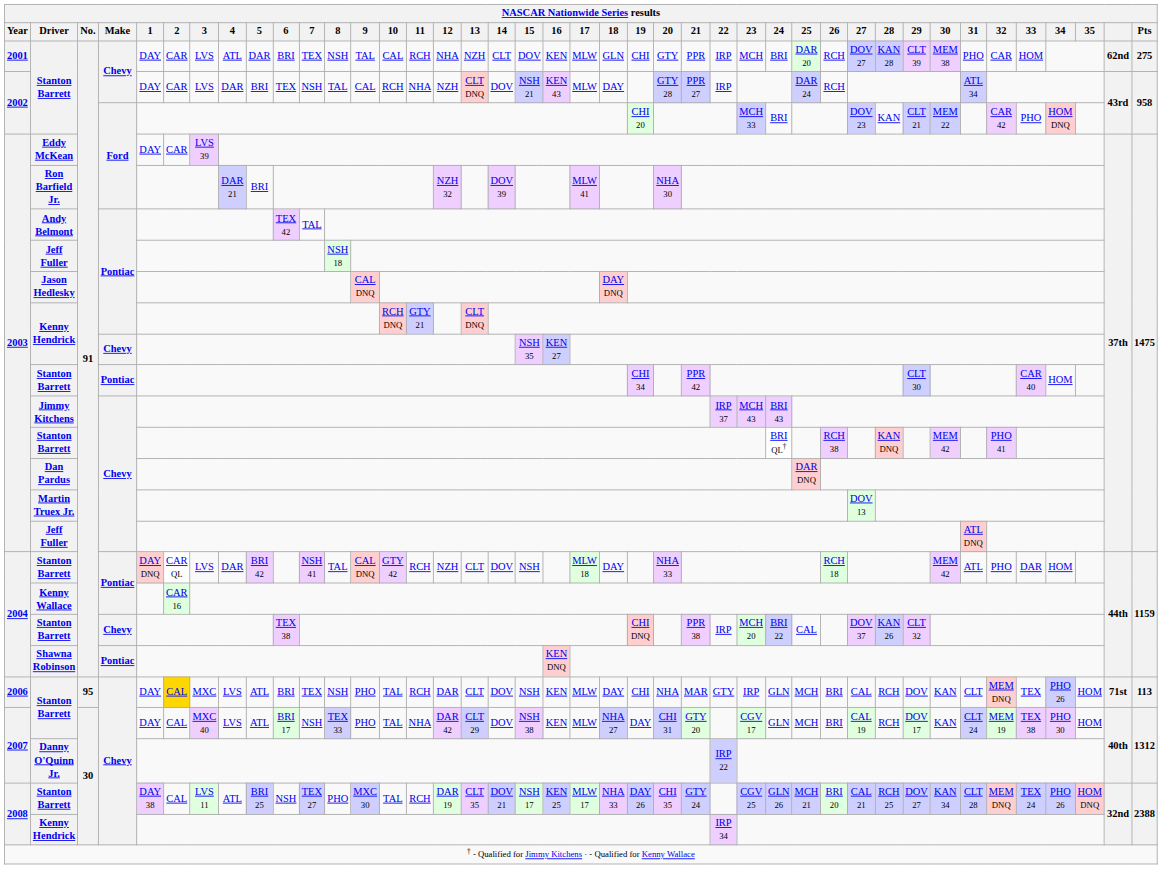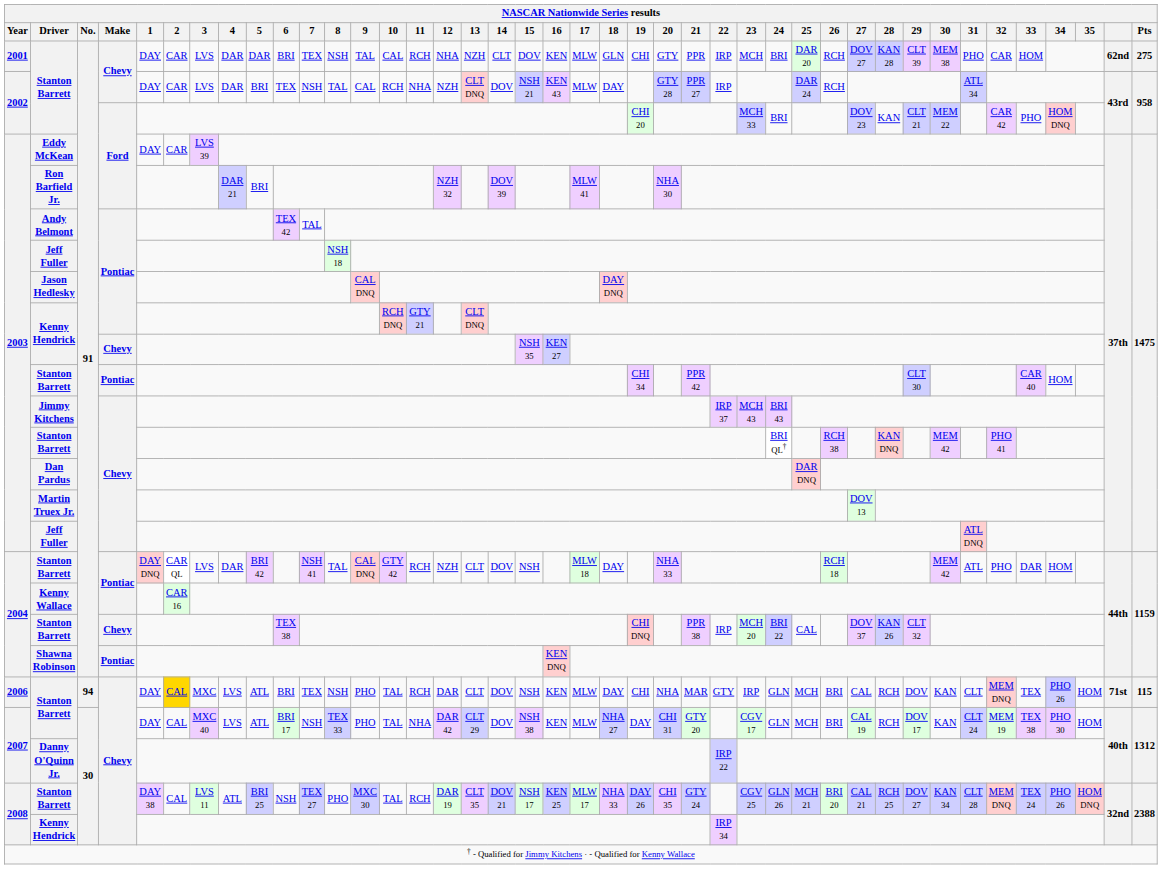 <table class="wikitable" style="text-align:center; font-size:75%">
 <tr>
 <th colspan=45><a href='#'>NASCAR Nationwide Series</a> results</th>
 </tr>
 <tr>
 <th>Year</th>
 <th>Driver</th>
 <th>No.</th>
 <th>Make</th>
 <th>1</th>
 <th>2</th>
 <th>3</th>
 <th>4</th>
 <th>5</th>
 <th>6</th>
 <th>7</th>
 <th>8</th>
 <th>9</th>
 <th>10</th>
 <th>11</th>
 <th>12</th>
 <th>13</th>
 <th>14</th>
 <th>15</th>
 <th>16</th>
 <th>17</th>
 <th>18</th>
 <th>19</th>
 <th>20</th>
 <th>21</th>
 <th>22</th>
 <th>23</th>
 <th>24</th>
 <th>25</th>
 <th>26</th>
 <th>27</th>
 <th>28</th>
 <th>29</th>
 <th>30</th>
 <th>31</th>
 <th>32</th>
 <th>33</th>
 <th>34</th>
 <th>35</th>
 <th></th>
 <th>Pts</th>
 </tr>
 <tr>
 <th><a href='#'>2001</a></th>
 <th rowspan=3><a href='#'>Stanton Barrett</a></th>
 <th rowspan=20>91</th>
 <th rowspan=2><a href='#'>Chevy</a></th>
 <td><a href='#'>DAY</a></td>
 <td><a href='#'>CAR</a></td>
 <td><a href='#'>LVS</a></td>
-<td><a href='#'>ATL</a></td>
+<td><a href='#'>DAR</a></td>
 <td><a href='#'>DAR</a></td>
 <td><a href='#'>BRI</a></td>
 <td><a href='#'>TEX</a></td>
 <td><a href='#'>NSH</a></td>
 <td><a href='#'>TAL</a></td>
 <td><a href='#'>CAL</a></td>
 <td><a href='#'>RCH</a></td>
 <td><a href='#'>NHA</a></td>
 <td><a href='#'>NZH</a></td>
 <td><a href='#'>CLT</a></td>
 <td><a href='#'>DOV</a></td>
 <td><a href='#'>KEN</a></td>
 <td><a href='#'>MLW</a></td>
 <td><a href='#'>GLN</a></td>
 <td><a href='#'>CHI</a></td>
 <td><a href='#'>GTY</a></td>
 <td><a href='#'>PPR</a></td>
 <td><a href='#'>IRP</a></td>
 <td><a href='#'>MCH</a></td>
 <td><a href='#'>BRI</a></td>
 <td style="background:#DFFFDF;"><a href='#'>DAR</a><br><small>20</small></td>
 <td><a href='#'>RCH</a></td>
 <td style="background:#CFCFFF;"><a href='#'>DOV</a><br><small>27</small></td>
 <td style="background:#CFCFFF;"><a href='#'>KAN</a><br><small>28</small></td>
 <td style="background:#EFCFFF;"><a href='#'>CLT</a><br><small>39</small></td>
 <td style="background:#EFCFFF;"><a href='#'>MEM</a><br><small>38</small></td>
 <td><a href='#'>PHO</a></td>
 <td><a href='#'>CAR</a></td>
 <td><a href='#'>HOM</a></td>
 <td colspan=2></td>
 <th>62nd</th>
 <th>275</th>
 </tr>
 <tr>
 <th rowspan=2><a href='#'>2002</a></th>
 <td><a href='#'>DAY</a></td>
 <td><a href='#'>CAR</a></td>
 <td><a href='#'>LVS</a></td>
 <td><a href='#'>DAR</a></td>
 <td><a href='#'>BRI</a></td>
 <td><a href='#'>TEX</a></td>
 <td><a href='#'>NSH</a></td>
 <td><a href='#'>TAL</a></td>
 <td><a href='#'>CAL</a></td>
 <td><a href='#'>RCH</a></td>
 <td><a href='#'>NHA</a></td>
 <td><a href='#'>NZH</a></td>
 <td style="background:#FFCFCF;"><a href='#'>CLT</a><br><small>DNQ</small></td>
 <td><a href='#'>DOV</a></td>
 <td style="background:#CFCFFF;"><a href='#'>NSH</a><br><small>21</small></td>
 <td style="background:#EFCFFF;"><a href='#'>KEN</a><br><small>43</small></td>
 <td><a href='#'>MLW</a></td>
 <td><a href='#'>DAY</a></td>
 <td colspan=1></td>
 <td style="background:#CFCFFF;"><a href='#'>GTY</a><br><small>28</small></td>
 <td style="background:#CFCFFF;"><a href='#'>PPR</a><br><small>27</small></td>
 <td><a href='#'>IRP</a></td>
 <td colspan=2></td>
 <td style="background:#CFCFFF;"><a href='#'>DAR</a><br><small>24</small></td>
 <td><a href='#'>RCH</a></td>
 <td colspan=4></td>
 <td style="background:#CFCFFF;"><a href='#'>ATL</a><br><small>34</small></td>
 <td colspan=4></td>
 <th rowspan=2>43rd</th>
 <th rowspan=2>958</th>
 </tr>
 <tr>
 <th rowspan=3><a href='#'>Ford</a></th>
 <td colspan=18></td>
 <td style="background:#DFFFDF;"><a href='#'>CHI</a><br><small>20</small></td>
 <td colspan=3></td>
 <td style="background:#CFCFFF;"><a href='#'>MCH</a><br><small>33</small></td>
 <td><a href='#'>BRI</a></td>
 <td colspan=2></td>
 <td style="background:#CFCFFF;"><a href='#'>DOV</a><br><small>23</small></td>
 <td><a href='#'>KAN</a></td>
 <td style="background:#CFCFFF;"><a href='#'>CLT</a><br><small>21</small></td>
 <td style="background:#CFCFFF;"><a href='#'>MEM</a><br><small>22</small></td>
 <td colspan=1></td>
 <td style="background:#EFCFFF;"><a href='#'>CAR</a><br><small>42</small></td>
 <td><a href='#'>PHO</a></td>
 <td style="background:#FFCFCF;"><a href='#'>HOM</a><br><small>DNQ</small></td>
 </tr>
 <tr>
 <th rowspan=13><a href='#'>2003</a></th>
 <th><a href='#'>Eddy McKean</a></th>
 <td><a href='#'>DAY</a></td>
 <td><a href='#'>CAR</a></td>
 <td style="background:#EFCFFF;"><a href='#'>LVS</a><br><small>39</small></td>
 <td colspan=32></td>
 <th rowspan=13>37th</th>
 <th rowspan=13>1475</th>
 </tr>
 <tr>
 <th><a href='#'>Ron Barfield Jr.</a></th>
 <td colspan=3></td>
 <td style="background:#CFCFFF;"><a href='#'>DAR</a><br><small>21</small></td>
 <td><a href='#'>BRI</a></td>
 <td colspan=6></td>
 <td style="background:#EFCFFF;"><a href='#'>NZH</a><br><small>32</small></td>
 <td colspan=1></td>
 <td style="background:#EFCFFF;"><a href='#'>DOV</a><br><small>39</small></td>
 <td colspan=2></td>
 <td style="background:#EFCFFF;"><a href='#'>MLW</a><br><small>41</small></td>
 <td colspan=2></td>
 <td style="background:#EFCFFF;"><a href='#'>NHA</a><br><small>30</small></td>
 <td colspan=15></td>
 </tr>
 <tr>
 <th><a href='#'>Andy Belmont</a></th>
 <th rowspan=4><a href='#'>Pontiac</a></th>
 <td colspan=5></td>
 <td style="background:#EFCFFF;"><a href='#'>TEX</a><br><small>42</small></td>
 <td><a href='#'>TAL</a></td>
 <td colspan=28></td>
 </tr>
 <tr>
 <th><a href='#'>Jeff Fuller</a></th>
 <td colspan=7></td>
 <td style="background:#DFFFDF;"><a href='#'>NSH</a><br><small>18</small></td>
 <td colspan=27></td>
 </tr>
 <tr>
 <th><a href='#'>Jason Hedlesky</a></th>
 <td colspan=8></td>
 <td style="background:#FFCFCF;"><a href='#'>CAL</a><br><small>DNQ</small></td>
 <td colspan=8></td>
 <td style="background:#FFCFCF;"><a href='#'>DAY</a><br><small>DNQ</small></td>
 <td colspan=17></td>
 </tr>
 <tr>
 <th rowspan=2><a href='#'>Kenny Hendrick</a></th>
 <td colspan=9></td>
 <td style="background:#FFCFCF;"><a href='#'>RCH</a><br><small>DNQ</small></td>
 <td style="background:#CFCFFF;"><a href='#'>GTY</a><br><small>21</small></td>
 <td colspan=1></td>
 <td style="background:#FFCFCF;"><a href='#'>CLT</a><br><small>DNQ</small></td>
 <td colspan=22></td>
 </tr>
 <tr>
 <th><a href='#'>Chevy</a></th>
 <td colspan=14></td>
 <td style="background:#EFCFFF;"><a href='#'>NSH</a><br><small>35</small></td>
 <td style="background:#CFCFFF;"><a href='#'>KEN</a><br><small>27</small></td>
 <td colspan=19></td>
 </tr>
 <tr>
 <th><a href='#'>Stanton Barrett</a></th>
 <th><a href='#'>Pontiac</a></th>
 <td colspan=18></td>
 <td style="background:#EFCFFF;"><a href='#'>CHI</a><br><small>34</small></td>
 <td colspan=1></td>
 <td style="background:#EFCFFF;"><a href='#'>PPR</a><br><small>42</small></td>
 <td colspan=7></td>
 <td style="background:#CFCFFF;"><a href='#'>CLT</a><br><small>30</small></td>
 <td colspan=3></td>
 <td style="background:#EFCFFF;"><a href='#'>CAR</a><br><small>40</small></td>
 <td><a href='#'>HOM</a></td>
 <td colspan=1></td>
 </tr>
 <tr>
 <th><a href='#'>Jimmy Kitchens</a></th>
 <th rowspan=5><a href='#'>Chevy</a></th>
 <td colspan=21></td>
 <td style="background:#EFCFFF;"><a href='#'>IRP</a><br><small>37</small></td>
 <td style="background:#EFCFFF;"><a href='#'>MCH</a><br><small>43</small></td>
 <td style="background:#EFCFFF;"><a href='#'>BRI</a><br><small>43</small></td>
 <td colspan=11></td>
 </tr>
 <tr>
 <th><a href='#'>Stanton Barrett</a></th>
 <td colspan=23></td>
 <td style="background:#FFFFFF;"><a href='#'>BRI</a><br><small>QL<sup>†</sup></small></td>
 <td colspan=1></td>
 <td style="background:#EFCFFF;"><a href='#'>RCH</a><br><small>38</small></td>
 <td colspan=1></td>
 <td style="background:#FFCFCF;"><a href='#'>KAN</a><br><small>DNQ</small></td>
 <td colspan=1></td>
 <td style="background:#EFCFFF;"><a href='#'>MEM</a><br><small>42</small></td>
 <td colspan=1></td>
 <td style="background:#EFCFFF;"><a href='#'>PHO</a><br><small>41</small></td>
 <td colspan=3></td>
 </tr>
 <tr>
 <th><a href='#'>Dan Pardus</a></th>
 <td colspan=24></td>
 <td style="background:#FFCFCF;"><a href='#'>DAR</a><br><small>DNQ</small></td>
 <td colspan=10></td>
 </tr>
 <tr>
 <th><a href='#'>Martin Truex Jr.</a></th>
 <td colspan=26></td>
 <td style="background:#DFFFDF;"><a href='#'>DOV</a><br><small>13</small></td>
 <td colspan=8></td>
 </tr>
 <tr>
 <th><a href='#'>Jeff Fuller</a></th>
 <td colspan=30></td>
 <td style="background:#FFCFCF;"><a href='#'>ATL</a><br><small>DNQ</small></td>
 <td colspan=4></td>
 </tr>
 <tr>
 <th rowspan=4><a href='#'>2004</a></th>
 <th><a href='#'>Stanton Barrett</a></th>
 <th rowspan=2><a href='#'>Pontiac</a></th>
 <td style="background:#FFCFCF;"><a href='#'>DAY</a><br><small>DNQ</small></td>
 <td style="background:#ffffff;"><a href='#'>CAR</a><br><small>QL</small></td>
 <td><a href='#'>LVS</a></td>
 <td><a href='#'>DAR</a></td>
 <td style="background:#EFCFFF;"><a href='#'>BRI</a><br><small>42</small></td>
 <td colspan=1></td>
 <td style="background:#EFCFFF;"><a href='#'>NSH</a><br><small>41</small></td>
 <td><a href='#'>TAL</a></td>
 <td style="background:#FFCFCF;"><a href='#'>CAL</a><br><small>DNQ</small></td>
 <td style="background:#EFCFFF;"><a href='#'>GTY</a><br><small>42</small></td>
 <td><a href='#'>RCH</a></td>
 <td><a href='#'>NZH</a></td>
 <td><a href='#'>CLT</a></td>
 <td><a href='#'>DOV</a></td>
 <td><a href='#'>NSH</a></td>
 <td></td>
 <td style="background:#DFFFDF;"><a href='#'>MLW</a><br><small>18</small></td>
 <td><a href='#'>DAY</a></td>
 <td></td>
 <td style="background:#EFCFFF;"><a href='#'>NHA</a><br><small>33</small></td>
 <td colspan=5></td>
 <td style="background:#DFFFDF;"><a href='#'>RCH</a><br><small>18</small></td>
 <td colspan=3></td>
 <td style="background:#EFCFFF;"><a href='#'>MEM</a><br><small>42</small></td>
 <td><a href='#'>ATL</a></td>
 <td><a href='#'>PHO</a></td>
 <td><a href='#'>DAR</a></td>
 <td><a href='#'>HOM</a></td>
 <td colspan=1></td>
 <th rowspan=4>44th</th>
 <th rowspan=4>1159</th>
 </tr>
 <tr>
 <th><a href='#'>Kenny Wallace</a></th>
 <td colspan=1></td>
 <td style="background:#DFFFDF;"><a href='#'>CAR</a><br><small>16</small></td>
 <td colspan=33></td>
 </tr>
 <tr>
 <th><a href='#'>Stanton Barrett</a></th>
 <th><a href='#'>Chevy</a></th>
 <td colspan=5></td>
 <td style="background:#EFCFFF;"><a href='#'>TEX</a><br><small>38</small></td>
 <td colspan=12></td>
 <td style="background:#FFCFCF;"><a href='#'>CHI</a><br><small>DNQ</small></td>
 <td colspan=1></td>
 <td style="background:#EFCFFF;"><a href='#'>PPR</a><br><small>38</small></td>
 <td><a href='#'>IRP</a></td>
 <td style="background:#DFFFDF;"><a href='#'>MCH</a><br><small>20</small></td>
 <td style="background:#CFCFFF;"><a href='#'>BRI</a><br><small>22</small></td>
 <td><a href='#'>CAL</a></td>
 <td colspan=1></td>
 <td style="background:#EFCFFF;"><a href='#'>DOV</a><br><small>37</small></td>
 <td style="background:#CFCFFF;"><a href='#'>KAN</a><br><small>26</small></td>
 <td style="background:#EFCFFF;"><a href='#'>CLT</a><br><small>32</small></td>
 <td colspan=6></td>
 </tr>
 <tr>
 <th><a href='#'>Shawna Robinson</a></th>
 <th><a href='#'>Pontiac</a></th>
 <td colspan=15></td>
 <td style="background:#FFCFCF;"><a href='#'>KEN</a><br><small>DNQ</small></td>
 <td colspan=19></td>
 </tr>
 <tr>
 <th><a href='#'>2006</a></th>
 <th rowspan=2><a href='#'>Stanton Barrett</a></th>
-<th>95</th>
+<th>94</th>
 <th rowspan=5><a href='#'>Chevy</a></th>
 <td><a href='#'>DAY</a></td>
 <td style="background: gold;"><a href='#'>CAL</a></td>
 <td><a href='#'>MXC</a></td>
 <td><a href='#'>LVS</a></td>
 <td><a href='#'>ATL</a></td>
 <td><a href='#'>BRI</a></td>
 <td><a href='#'>TEX</a></td>
 <td><a href='#'>NSH</a></td>
 <td><a href='#'>PHO</a></td>
 <td><a href='#'>TAL</a></td>
 <td><a href='#'>RCH</a></td>
 <td><a href='#'>DAR</a></td>
 <td><a href='#'>CLT</a></td>
 <td><a href='#'>DOV</a></td>
 <td><a href='#'>NSH</a></td>
 <td><a href='#'>KEN</a></td>
 <td><a href='#'>MLW</a></td>
 <td><a href='#'>DAY</a></td>
 <td><a href='#'>CHI</a></td>
 <td><a href='#'>NHA</a></td>
 <td><a href='#'>MAR</a></td>
 <td><a href='#'>GTY</a></td>
 <td><a href='#'>IRP</a></td>
 <td><a href='#'>GLN</a></td>
 <td><a href='#'>MCH</a></td>
 <td><a href='#'>BRI</a></td>
 <td><a href='#'>CAL</a></td>
 <td><a href='#'>RCH</a></td>
 <td><a href='#'>DOV</a></td>
 <td><a href='#'>KAN</a></td>
 <td><a href='#'>CLT</a></td>
 <td style="background:#FFCFCF;"><a href='#'>MEM</a><br><small>DNQ</small></td>
 <td><a href='#'>TEX</a></td>
 <td style="background:#CFCFFF;"><a href='#'>PHO</a><br><small>26</small></td>
 <td><a href='#'>HOM</a></td>
 <th>71st</th>
-<th>113</th>
+<th>115</th>
 </tr>
 <tr>
 <th rowspan=2><a href='#'>2007</a></th>
 <th rowspan=4>30</th>
 <td><a href='#'>DAY</a></td>
 <td><a href='#'>CAL</a></td>
 <td style="background:#EFCFFF;"><a href='#'>MXC</a><br><small>40</small></td>
 <td><a href='#'>LVS</a></td>
 <td><a href='#'>ATL</a></td>
 <td style="background:#DFFFDF;"><a href='#'>BRI</a><br><small>17</small></td>
 <td><a href='#'>NSH</a></td>
 <td style="background:#CFCFFF;"><a href='#'>TEX</a><br><small>33</small></td>
 <td><a href='#'>PHO</a></td>
 <td><a href='#'>TAL</a></td>
 <td><a href='#'>NHA</a></td>
 <td style="background:#EFCFFF;"><a href='#'>DAR</a><br><small>42</small></td>
 <td style="background:#CFCFFF;"><a href='#'>CLT</a><br><small>29</small></td>
 <td><a href='#'>DOV</a></td>
 <td style="background:#EFCFFF;"><a href='#'>NSH</a><br><small>38</small></td>
 <td><a href='#'>KEN</a></td>
 <td><a href='#'>MLW</a></td>
 <td style="background:#CFCFFF;"><a href='#'>NHA</a><br><small>27</small></td>
 <td><a href='#'>DAY</a></td>
 <td style="background:#CFCFFF;"><a href='#'>CHI</a><br><small>31</small></td>
 <td style="background:#DFFFDF;"><a href='#'>GTY</a><br><small>20</small></td>
 <td colspan=1></td>
 <td style="background:#DFFFDF;"><a href='#'>CGV</a><br><small>17</small></td>
 <td><a href='#'>GLN</a></td>
 <td><a href='#'>MCH</a></td>
 <td><a href='#'>BRI</a></td>
 <td style="background:#DFFFDF;"><a href='#'>CAL</a><br><small>19</small></td>
 <td><a href='#'>RCH</a></td>
 <td style="background:#DFFFDF;"><a href='#'>DOV</a><br><small>17</small></td>
 <td><a href='#'>KAN</a></td>
 <td style="background:#CFCFFF;"><a href='#'>CLT</a><br><small>24</small></td>
 <td style="background:#DFFFDF;"><a href='#'>MEM</a><br><small>19</small></td>
 <td style="background:#EFCFFF;"><a href='#'>TEX</a><br><small>38</small></td>
 <td style="background:#EFCFFF;"><a href='#'>PHO</a><br><small>30</small></td>
 <td><a href='#'>HOM</a></td>
 <th rowspan=2>40th</th>
 <th rowspan=2>1312</th>
 </tr>
 <tr>
 <th><a href='#'>Danny O'Quinn Jr.</a></th>
 <td colspan=21></td>
 <td style="background:#CFCFFF;"><a href='#'>IRP</a><br><small>22</small></td>
 <td colspan=13></td>
 </tr>
 <tr>
 <th rowspan=2><a href='#'>2008</a></th>
 <th><a href='#'>Stanton Barrett</a></th>
 <td style="background:#EFCFFF;"><a href='#'>DAY</a><br><small>38</small></td>
 <td><a href='#'>CAL</a></td>
 <td style="background:#DFFFDF;"><a href='#'>LVS</a><br><small>11</small></td>
 <td><a href='#'>ATL</a></td>
 <td style="background:#CFCFFF;"><a href='#'>BRI</a><br><small>25</small></td>
 <td><a href='#'>NSH</a></td>
 <td style="background:#CFCFFF;"><a href='#'>TEX</a><br><small>27</small></td>
 <td><a href='#'>PHO</a></td>
 <td style="background:#CFCFFF;"><a href='#'>MXC</a><br><small>30</small></td>
 <td><a href='#'>TAL</a></td>
 <td><a href='#'>RCH</a></td>
 <td style="background:#DFFFDF;"><a href='#'>DAR</a><br><small>19</small></td>
 <td style="background:#EFCFFF;"><a href='#'>CLT</a><br><small>35</small></td>
 <td style="background:#CFCFFF;"><a href='#'>DOV</a><br><small>21</small></td>
 <td style="background:#DFFFDF;"><a href='#'>NSH</a><br><small>17</small></td>
 <td style="background:#CFCFFF;"><a href='#'>KEN</a><br><small>25</small></td>
 <td style="background:#DFFFDF;"><a href='#'>MLW</a><br><small>17</small></td>
 <td style="background:#EFCFFF;"><a href='#'>NHA</a><br><small>33</small></td>
 <td style="background:#CFCFFF;"><a href='#'>DAY</a><br><small>26</small></td>
 <td style="background:#EFCFFF;"><a href='#'>CHI</a><br><small>35</small></td>
 <td style="background:#CFCFFF;"><a href='#'>GTY</a><br><small>24</small></td>
 <td colspan=1></td>
 <td style="background:#CFCFFF;"><a href='#'>CGV</a><br><small>25</small></td>
 <td style="background:#CFCFFF;"><a href='#'>GLN</a><br><small>26</small></td>
 <td style="background:#CFCFFF;"><a href='#'>MCH</a><br><small>21</small></td>
 <td style="background:#DFFFDF;"><a href='#'>BRI</a><br><small>20</small></td>
 <td style="background:#CFCFFF;"><a href='#'>CAL</a><br><small>21</small></td>
 <td style="background:#CFCFFF;"><a href='#'>RCH</a><br><small>25</small></td>
 <td style="background:#CFCFFF;"><a href='#'>DOV</a><br><small>27</small></td>
 <td style="background:#CFCFFF;"><a href='#'>KAN</a><br><small>34</small></td>
 <td style="background:#CFCFFF;"><a href='#'>CLT</a><br><small>28</small></td>
 <td style="background:#FFCFCF;"><a href='#'>MEM</a><br><small>DNQ</small></td>
 <td style="background:#CFCFFF;"><a href='#'>TEX</a><br><small>24</small></td>
 <td style="background:#CFCFFF;"><a href='#'>PHO</a><br><small>26</small></td>
 <td style="background:#FFCFCF;"><a href='#'>HOM</a><br><small>DNQ</small></td>
 <th rowspan=2>32nd</th>
 <th rowspan=2>2388</th>
 </tr>
 <tr>
 <th><a href='#'>Kenny Hendrick</a></th>
 <td colspan=21></td>
 <td style="background:#EFCFFF;"><a href='#'>IRP</a><br><small>34</small></td>
 <td colspan=13></td>
 </tr>
 <tr>
 <td colspan=45><small><sup>†</sup> - Qualified for <a href='#'>Jimmy Kitchens</a> · - Qualified for <a href='#'>Kenny Wallace</a></small></td>
 </tr>
 </table>
